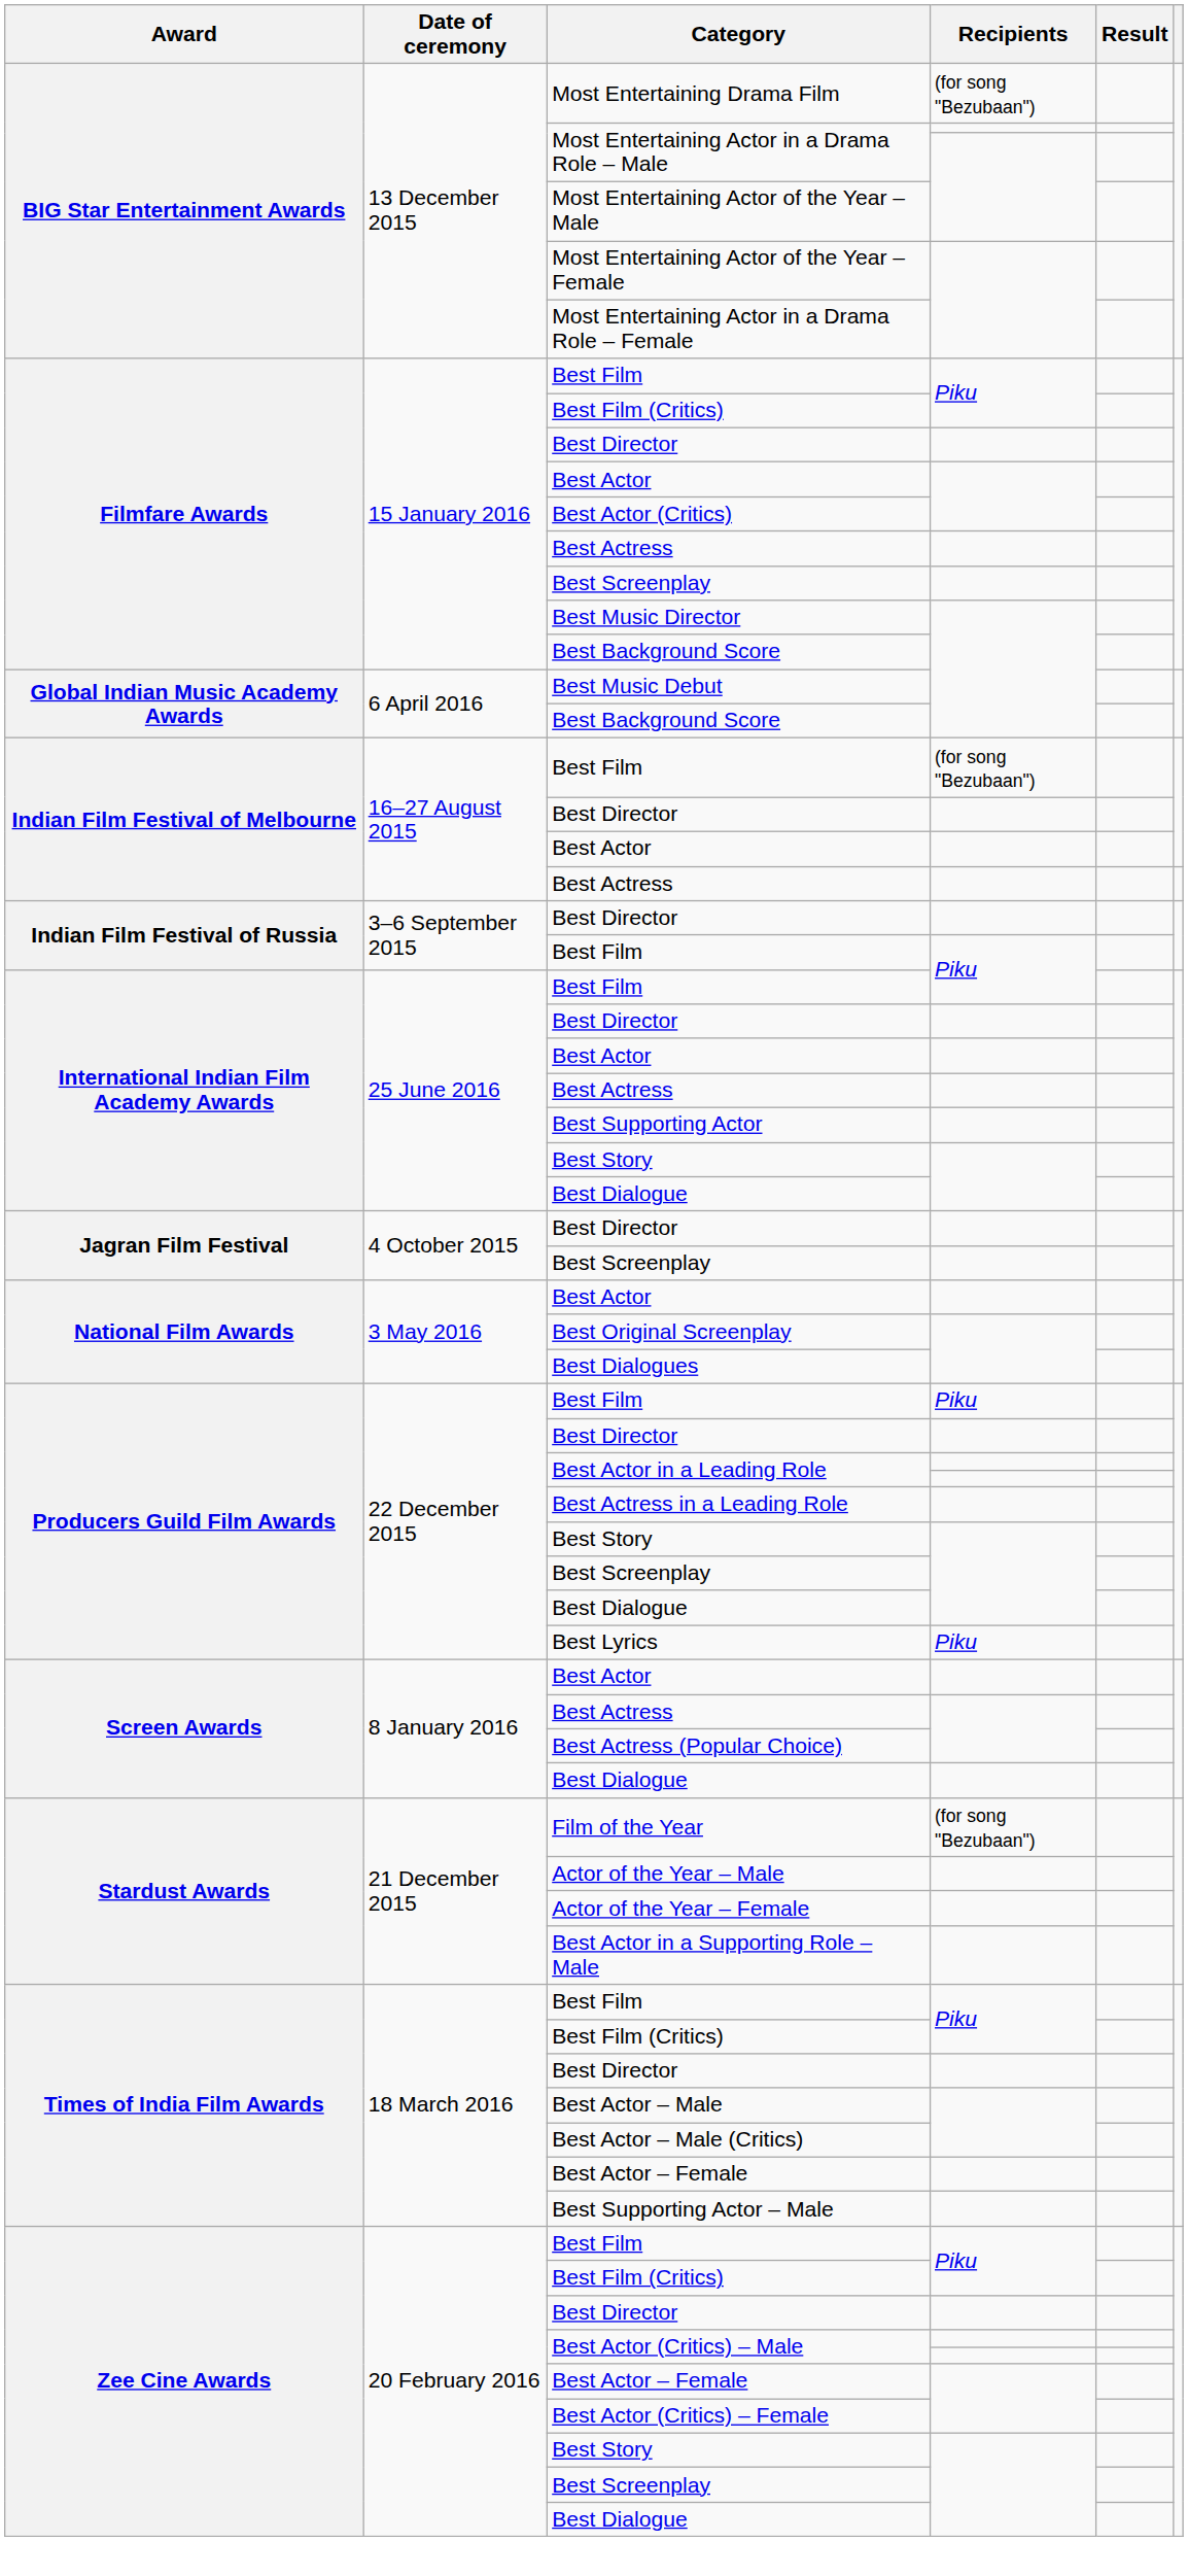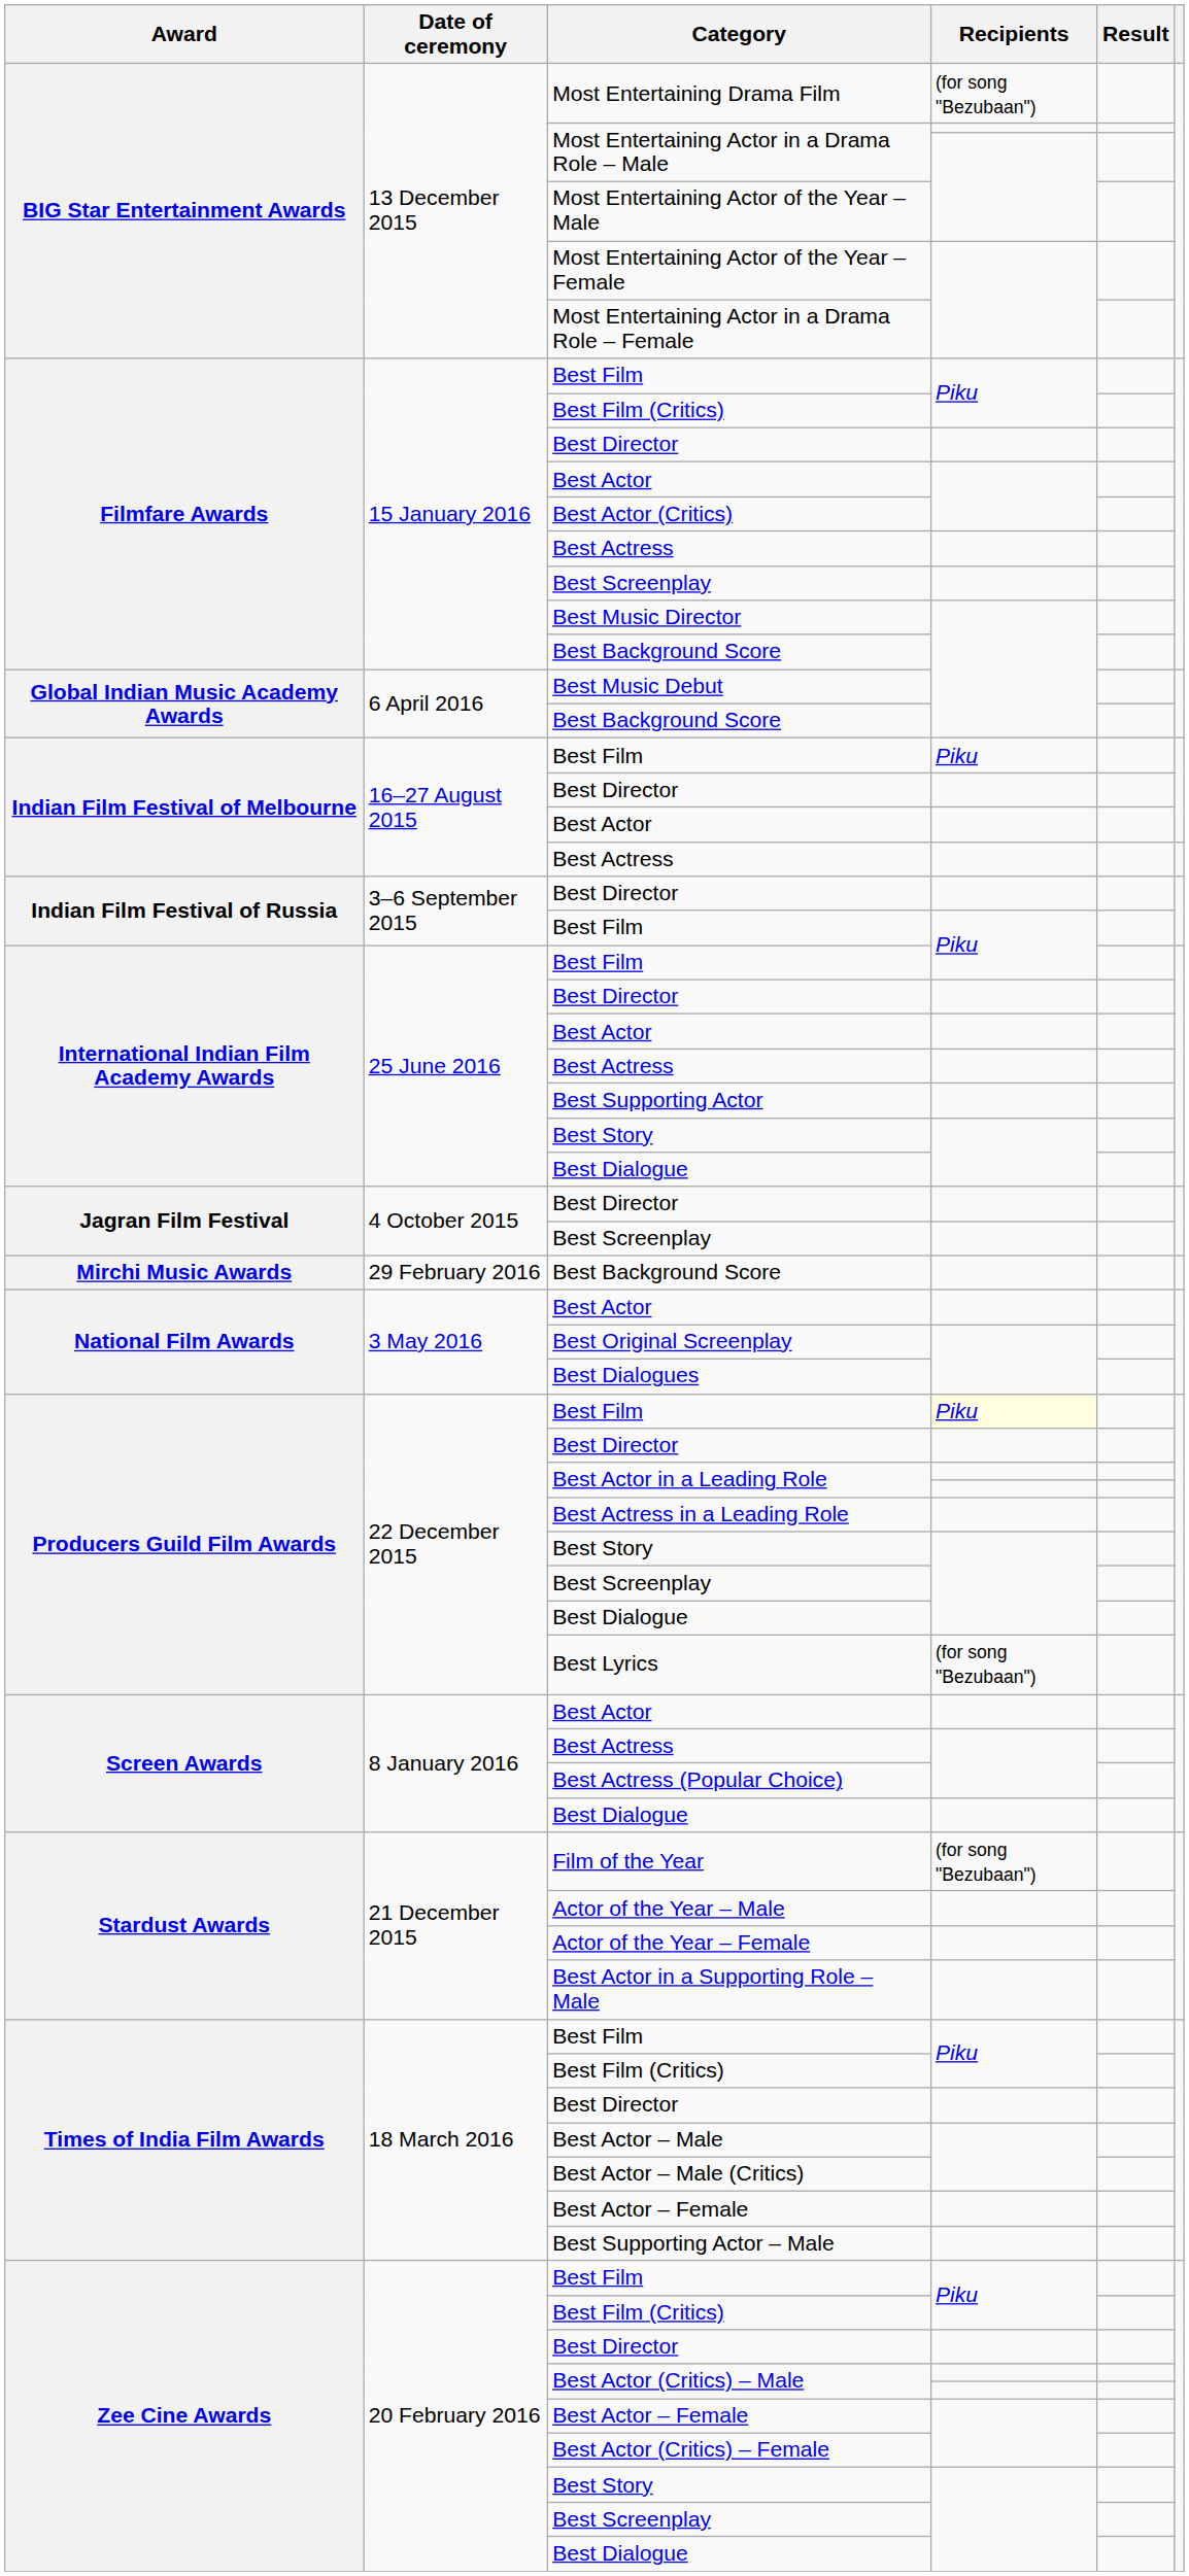 <table class="wikitable plainrowheaders sortable">
 <tr>
 <th scope="col">Award</th>
 <th scope="col">Date of ceremony</th>
 <th scope="col">Category</th>
 <th scope="col">Recipients</th>
 <th scope="col">Result</th>
 <th scope="col" class="unsortable"></th>
 </tr>
 <tr>
 <th scope="row" rowspan="6"><a href='#'>BIG Star Entertainment Awards</a></th>
 <td rowspan="6">13 December 2015</td>
 <td>Most Entertaining Drama Film</td>
 <td> <small>(for song "Bezubaan")</small></td>
 <td></td>
 <td style="text-align:center;" rowspan="6"><br><br></td>
 </tr>
 <tr>
 <td rowspan="2">Most Entertaining Actor in a Drama Role – Male</td>
 <td></td>
 <td></td>
 </tr>
 <tr>
 <td rowspan="2"></td>
 <td></td>
 </tr>
 <tr>
 <td>Most Entertaining Actor of the Year – Male</td>
 <td></td>
 </tr>
 <tr>
 <td>Most Entertaining Actor of the Year – Female</td>
 <td rowspan="2"></td>
 <td></td>
 </tr>
 <tr>
 <td>Most Entertaining Actor in a Drama Role – Female</td>
 <td></td>
 </tr>
 <tr>
 <th scope="row" rowspan="9"><a href='#'>Filmfare Awards</a></th>
 <td rowspan="9"><a href='#'>15 January 2016</a></td>
 <td><a href='#'>Best Film</a></td>
 <td rowspan="2"><em><a href='#'>Piku</a></em></td>
 <td></td>
 <td style="text-align:center;" rowspan="9"><br></td>
 </tr>
 <tr>
 <td><a href='#'>Best Film (Critics)</a></td>
 <td></td>
 </tr>
 <tr>
 <td><a href='#'>Best Director</a></td>
 <td></td>
 <td></td>
 </tr>
 <tr>
 <td><a href='#'>Best Actor</a></td>
 <td rowspan="2"></td>
 <td></td>
 </tr>
 <tr>
 <td><a href='#'>Best Actor (Critics)</a></td>
 <td></td>
 </tr>
 <tr>
 <td><a href='#'>Best Actress</a></td>
 <td></td>
 <td></td>
 </tr>
 <tr>
 <td><a href='#'>Best Screenplay</a></td>
 <td></td>
 <td></td>
 </tr>
 <tr>
 <td><a href='#'>Best Music Director</a></td>
 <td rowspan="4"></td>
 <td></td>
 </tr>
 <tr>
 <td><a href='#'>Best Background Score</a></td>
 <td></td>
 </tr>
 <tr>
 <th scope="row" rowspan="2"><a href='#'>Global Indian Music Academy Awards</a></th>
 <td rowspan="2">6 April 2016</td>
 <td><a href='#'>Best Music Debut</a></td>
 <td></td>
 <td rowspan="2" style="text-align:center;"><br><br></td>
 </tr>
 <tr>
 <td><a href='#'>Best Background Score</a></td>
 <td></td>
 </tr>
 <tr>
 <th rowspan="4" scope="row"><a href='#'>Indian Film Festival of Melbourne</a></th>
 <td rowspan="4"><a href='#'>16–27 August 2015</a></td>
 <td>Best Film</td>
-<td> <small>(for song "Bezubaan")</small></td>
+<td><em><a href='#'>Piku</a></em></td>
 <td></td>
 <td rowspan="3" style="text-align:center;"></td>
 </tr>
 <tr>
 <td>Best Director</td>
 <td></td>
 <td></td>
 </tr>
 <tr>
 <td>Best Actor</td>
 <td></td>
 <td></td>
 </tr>
 <tr>
 <td>Best Actress</td>
 <td></td>
 <td></td>
 <td style="text-align:center;"></td>
 </tr>
 <tr>
 <th scope="row" rowspan="2">Indian Film Festival of Russia</th>
 <td rowspan="2">3–6 September 2015</td>
 <td>Best Director</td>
 <td></td>
 <td></td>
 <td rowspan="2" style="text-align:center;"><br></td>
 </tr>
 <tr>
 <td>Best Film</td>
 <td rowspan="2"><em><a href='#'>Piku</a></em></td>
 <td></td>
 </tr>
 <tr>
 <th scope="row" rowspan="7"><a href='#'>International Indian Film Academy Awards</a></th>
 <td rowspan="7"><a href='#'>25 June 2016</a></td>
 <td><a href='#'>Best Film</a></td>
 <td></td>
 <td style="text-align:center;" rowspan="7"><br></td>
 </tr>
 <tr>
 <td><a href='#'>Best Director</a></td>
 <td></td>
 <td></td>
 </tr>
 <tr>
 <td><a href='#'>Best Actor</a></td>
 <td></td>
 <td></td>
 </tr>
 <tr>
 <td><a href='#'>Best Actress</a></td>
 <td></td>
 <td></td>
 </tr>
 <tr>
 <td><a href='#'>Best Supporting Actor</a></td>
 <td></td>
 <td></td>
 </tr>
 <tr>
 <td><a href='#'>Best Story</a></td>
 <td rowspan="2"></td>
 <td></td>
 </tr>
 <tr>
 <td><a href='#'>Best Dialogue</a></td>
 <td></td>
 </tr>
 <tr>
 <th scope="row" rowspan="2">Jagran Film Festival</th>
 <td rowspan="2">4 October 2015</td>
 <td>Best Director</td>
 <td></td>
 <td></td>
 <td rowspan="2" style="text-align:center;"></td>
 </tr>
 <tr>
 <td>Best Screenplay</td>
 <td></td>
 <td></td>
 </tr>
 <tr>
+<th scope="row"><a href='#'>Mirchi Music Awards</a></th>
+<td>29 February 2016</td>
+<td>Best Background Score</td>
+<td></td>
+<td></td>
+<td style="text-align:center;"></td>
+</tr>
+<tr>
 <th scope="row" rowspan="3"><a href='#'>National Film Awards</a></th>
 <td rowspan="3"><a href='#'>3 May 2016</a></td>
 <td><a href='#'>Best Actor</a></td>
 <td></td>
 <td></td>
 <td rowspan="3" style="text-align:center;"><br></td>
 </tr>
 <tr>
 <td><a href='#'>Best Original Screenplay</a></td>
 <td rowspan="2"></td>
 <td></td>
 </tr>
 <tr>
 <td><a href='#'>Best Dialogues</a></td>
 <td></td>
 </tr>
 <tr>
 <th scope="row" rowspan="9"><a href='#'>Producers Guild Film Awards</a></th>
 <td rowspan="9">22 December 2015</td>
 <td><a href='#'>Best Film</a></td>
-<td><em><a href='#'>Piku</a></em></td>
+<td style="background: lightyellow;"><em><a href='#'>Piku</a></em></td>
 <td></td>
 <td style="text-align:center;" rowspan="9"><br></td>
 </tr>
 <tr>
 <td><a href='#'>Best Director</a></td>
 <td></td>
 <td></td>
 </tr>
 <tr>
 <td rowspan="2"><a href='#'>Best Actor in a Leading Role</a></td>
 <td></td>
 <td></td>
 </tr>
 <tr>
 <td></td>
 <td></td>
 </tr>
 <tr>
 <td><a href='#'>Best Actress in a Leading Role</a></td>
 <td></td>
 <td></td>
 </tr>
 <tr>
 <td>Best Story</td>
 <td rowspan="3"></td>
 <td></td>
 </tr>
 <tr>
 <td>Best Screenplay</td>
 <td></td>
 </tr>
 <tr>
 <td>Best Dialogue</td>
 <td></td>
 </tr>
 <tr>
 <td>Best Lyrics</td>
-<td><em><a href='#'>Piku</a></em></td>
+<td> <small>(for song "Bezubaan")</small></td>
 <td></td>
 </tr>
 <tr>
 <th scope="row" rowspan="4"><a href='#'>Screen Awards</a></th>
 <td rowspan="4">8 January 2016</td>
 <td><a href='#'>Best Actor</a></td>
 <td></td>
 <td></td>
 <td style="text-align:center;" rowspan="4"></td>
 </tr>
 <tr>
 <td><a href='#'>Best Actress</a></td>
 <td rowspan="2"></td>
 <td></td>
 </tr>
 <tr>
 <td><a href='#'>Best Actress (Popular Choice)</a></td>
 <td></td>
 </tr>
 <tr>
 <td><a href='#'>Best Dialogue</a></td>
 <td></td>
 <td></td>
 </tr>
 <tr>
 <th scope="row" rowspan="4"><a href='#'>Stardust Awards</a></th>
 <td rowspan="4">21 December 2015</td>
 <td><a href='#'>Film of the Year</a></td>
 <td> <small>(for song "Bezubaan")</small></td>
 <td></td>
 <td style="text-align:center;" rowspan="4"><br></td>
 </tr>
 <tr>
 <td><a href='#'>Actor of the Year –  Male</a></td>
 <td></td>
 <td></td>
 </tr>
 <tr>
 <td><a href='#'>Actor of the Year –  Female</a></td>
 <td></td>
 <td></td>
 </tr>
 <tr>
 <td><a href='#'>Best Actor in a Supporting Role – Male</a></td>
 <td></td>
 <td></td>
 </tr>
 <tr>
 <th scope="row" rowspan="7"><a href='#'>Times of India Film Awards</a></th>
 <td rowspan="7">18 March 2016</td>
 <td>Best Film</td>
 <td rowspan="2"><em><a href='#'>Piku</a></em></td>
 <td></td>
 <td style="text-align:center;" rowspan="7"><br></td>
 </tr>
 <tr>
 <td>Best Film (Critics)</td>
 <td></td>
 </tr>
 <tr>
 <td>Best Director</td>
 <td></td>
 <td></td>
 </tr>
 <tr>
 <td>Best Actor – Male</td>
 <td rowspan="2"></td>
 <td></td>
 </tr>
 <tr>
 <td>Best Actor – Male (Critics)</td>
 <td></td>
 </tr>
 <tr>
 <td>Best Actor – Female</td>
 <td></td>
 <td></td>
 </tr>
 <tr>
 <td>Best Supporting Actor – Male</td>
 <td></td>
 <td></td>
 </tr>
 <tr>
 <th scope="row" rowspan="10"><a href='#'>Zee Cine Awards</a></th>
 <td rowspan="10">20 February 2016</td>
 <td><a href='#'>Best Film</a></td>
 <td rowspan="2"><em><a href='#'>Piku</a></em></td>
 <td></td>
 <td style="text-align:center;" rowspan="10"><br><br></td>
 </tr>
 <tr>
 <td><a href='#'>Best Film (Critics)</a></td>
 <td></td>
 </tr>
 <tr>
 <td><a href='#'>Best Director</a></td>
 <td></td>
 <td></td>
 </tr>
 <tr>
 <td rowspan="2"><a href='#'>Best Actor (Critics) – Male</a></td>
 <td></td>
 <td></td>
 </tr>
 <tr>
 <td></td>
 <td></td>
 </tr>
 <tr>
 <td><a href='#'>Best Actor – Female</a></td>
 <td rowspan="2"></td>
 <td></td>
 </tr>
 <tr>
 <td><a href='#'>Best Actor (Critics) – Female</a></td>
 <td></td>
 </tr>
 <tr>
 <td><a href='#'>Best Story</a></td>
 <td rowspan="3"></td>
 <td></td>
 </tr>
 <tr>
 <td><a href='#'>Best Screenplay</a></td>
 <td></td>
 </tr>
 <tr>
 <td><a href='#'>Best Dialogue</a></td>
 <td></td>
 </tr>
 </table>
